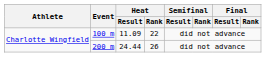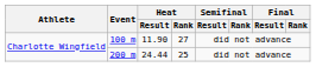 <table class="wikitable" style="font-size:90%">
 <tr>
 <th rowspan=2>Athlete</th>
 <th rowspan=2>Event</th>
 <th colspan=2>Heat</th>
 <th colspan=2>Semifinal</th>
 <th colspan=2>Final</th>
 </tr>
 <tr style="font-size:95%">
 <th>Result</th>
 <th>Rank</th>
 <th>Result</th>
 <th>Rank</th>
 <th>Result</th>
 <th>Rank</th>
 </tr>
 <tr align=center>
 <td align=left rowspan=2><a href='#'>Charlotte Wingfield</a></td>
 <td style="text-align:left;"><a href='#'>100 m</a></td>
-<td>11.09</td>
-<td>22</td>
+<td>11.90</td>
+<td>27</td>
 <td colspan=4>did not advance</td>
 </tr>
 <tr align=center>
 <td style="text-align:left;"><a href='#'>200 m</a></td>
 <td>24.44</td>
-<td>26</td>
+<td>25</td>
 <td colspan=4>did not advance</td>
 </tr>
 </table>
